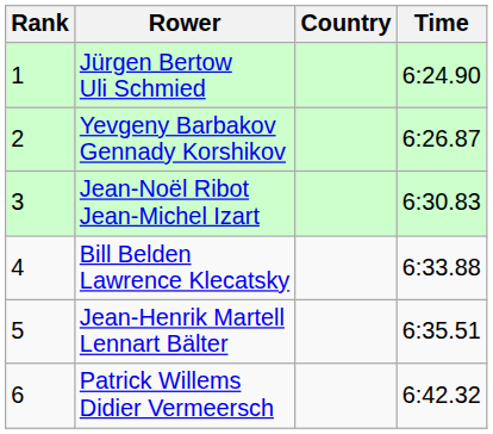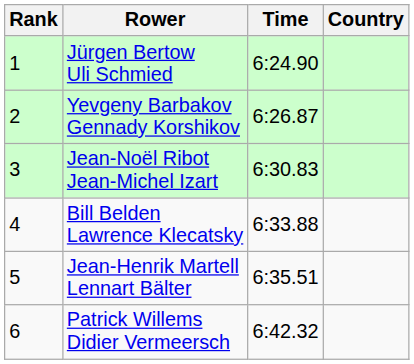 <table class="wikitable sortable" style="text-align:middle">
 <tr>
 <th>Rank</th>
 <th>Rower</th>
+<th>Time</th>
 <th>Country</th>
-<th>Time</th>
 </tr>
 <tr bgcolor=ccffcc>
 <td>1</td>
 <td><a href='#'>Jürgen Bertow</a><br><a href='#'>Uli Schmied</a></td>
+<td>6:24.90</td>
 <td></td>
-<td>6:24.90</td>
 </tr>
 <tr bgcolor=ccffcc>
 <td>2</td>
 <td><a href='#'>Yevgeny Barbakov</a><br><a href='#'>Gennady Korshikov</a></td>
+<td>6:26.87</td>
 <td></td>
-<td>6:26.87</td>
 </tr>
 <tr bgcolor=ccffcc>
 <td>3</td>
 <td><a href='#'>Jean-Noël Ribot</a><br><a href='#'>Jean-Michel Izart</a></td>
+<td>6:30.83</td>
 <td></td>
-<td>6:30.83</td>
 </tr>
 <tr>
 <td>4</td>
 <td><a href='#'>Bill Belden</a><br><a href='#'>Lawrence Klecatsky</a></td>
+<td>6:33.88</td>
 <td></td>
-<td>6:33.88</td>
 </tr>
 <tr>
 <td>5</td>
 <td><a href='#'>Jean-Henrik Martell</a><br><a href='#'>Lennart Bälter</a></td>
+<td>6:35.51</td>
 <td></td>
-<td>6:35.51</td>
 </tr>
 <tr>
 <td>6</td>
 <td><a href='#'>Patrick Willems</a><br><a href='#'>Didier Vermeersch</a></td>
+<td>6:42.32</td>
 <td></td>
-<td>6:42.32</td>
 </tr>
 </table>
